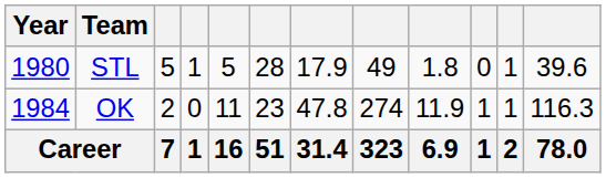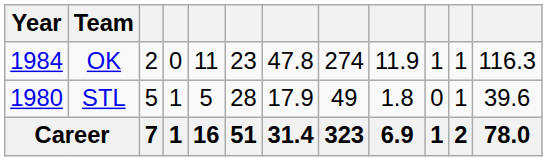 <table class="wikitable sortable">
 <tr style="text-align:center;">
 <th>Year</th>
 <th>Team</th>
 <th></th>
 <th></th>
 <th></th>
 <th></th>
 <th></th>
 <th></th>
 <th></th>
 <th></th>
 <th></th>
 <th></th>
 </tr>
 <tr style="text-align:center;">
+<td><a href='#'>1984</a></td>
+<td><a href='#'>OK</a></td>
+<td>2</td>
+<td>0</td>
+<td>11</td>
+<td>23</td>
+<td>47.8</td>
+<td>274</td>
+<td>11.9</td>
+<td>1</td>
+<td>1</td>
+<td>116.3</td>
+</tr>
+<tr style="text-align:center;">
 <td><a href='#'>1980</a></td>
 <td><a href='#'>STL</a></td>
 <td>5</td>
 <td>1</td>
 <td>5</td>
 <td>28</td>
 <td>17.9</td>
 <td>49</td>
 <td>1.8</td>
 <td>0</td>
 <td>1</td>
 <td>39.6</td>
-</tr>
-<tr style="text-align:center;">
-<td><a href='#'>1984</a></td>
-<td><a href='#'>OK</a></td>
-<td>2</td>
-<td>0</td>
-<td>11</td>
-<td>23</td>
-<td>47.8</td>
-<td>274</td>
-<td>11.9</td>
-<td>1</td>
-<td>1</td>
-<td>116.3</td>
 </tr>
 <tr class="sortbottom" style="text-align:center;">
 <th colspan=2>Career</th>
 <th>7</th>
 <th>1</th>
 <th>16</th>
 <th>51</th>
 <th>31.4</th>
 <th>323</th>
 <th>6.9</th>
 <th>1</th>
 <th>2</th>
 <th>78.0</th>
 </tr>
 </table>
